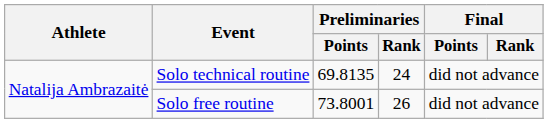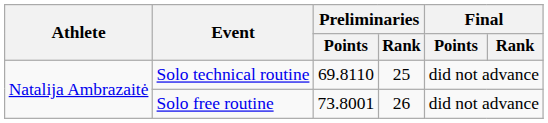 <table class=wikitable style="font-size:90%;">
 <tr>
 <th rowspan="2">Athlete</th>
 <th rowspan="2">Event</th>
 <th colspan="2">Preliminaries</th>
 <th colspan="2">Final</th>
 </tr>
 <tr style="font-size:95%">
 <th>Points</th>
 <th>Rank</th>
 <th>Points</th>
 <th>Rank</th>
 </tr>
 <tr align=center>
 <td align=left rowspan="2"><a href='#'>Natalija Ambrazaitė</a></td>
 <td align=left><a href='#'>Solo technical routine</a></td>
-<td>69.8135</td>
-<td>24</td>
+<td>69.8110</td>
+<td>25</td>
 <td colspan=2>did not advance</td>
 </tr>
 <tr align=center>
 <td align=left><a href='#'>Solo free routine</a></td>
 <td>73.8001</td>
 <td>26</td>
 <td colspan=2>did not advance</td>
 </tr>
 </table>
